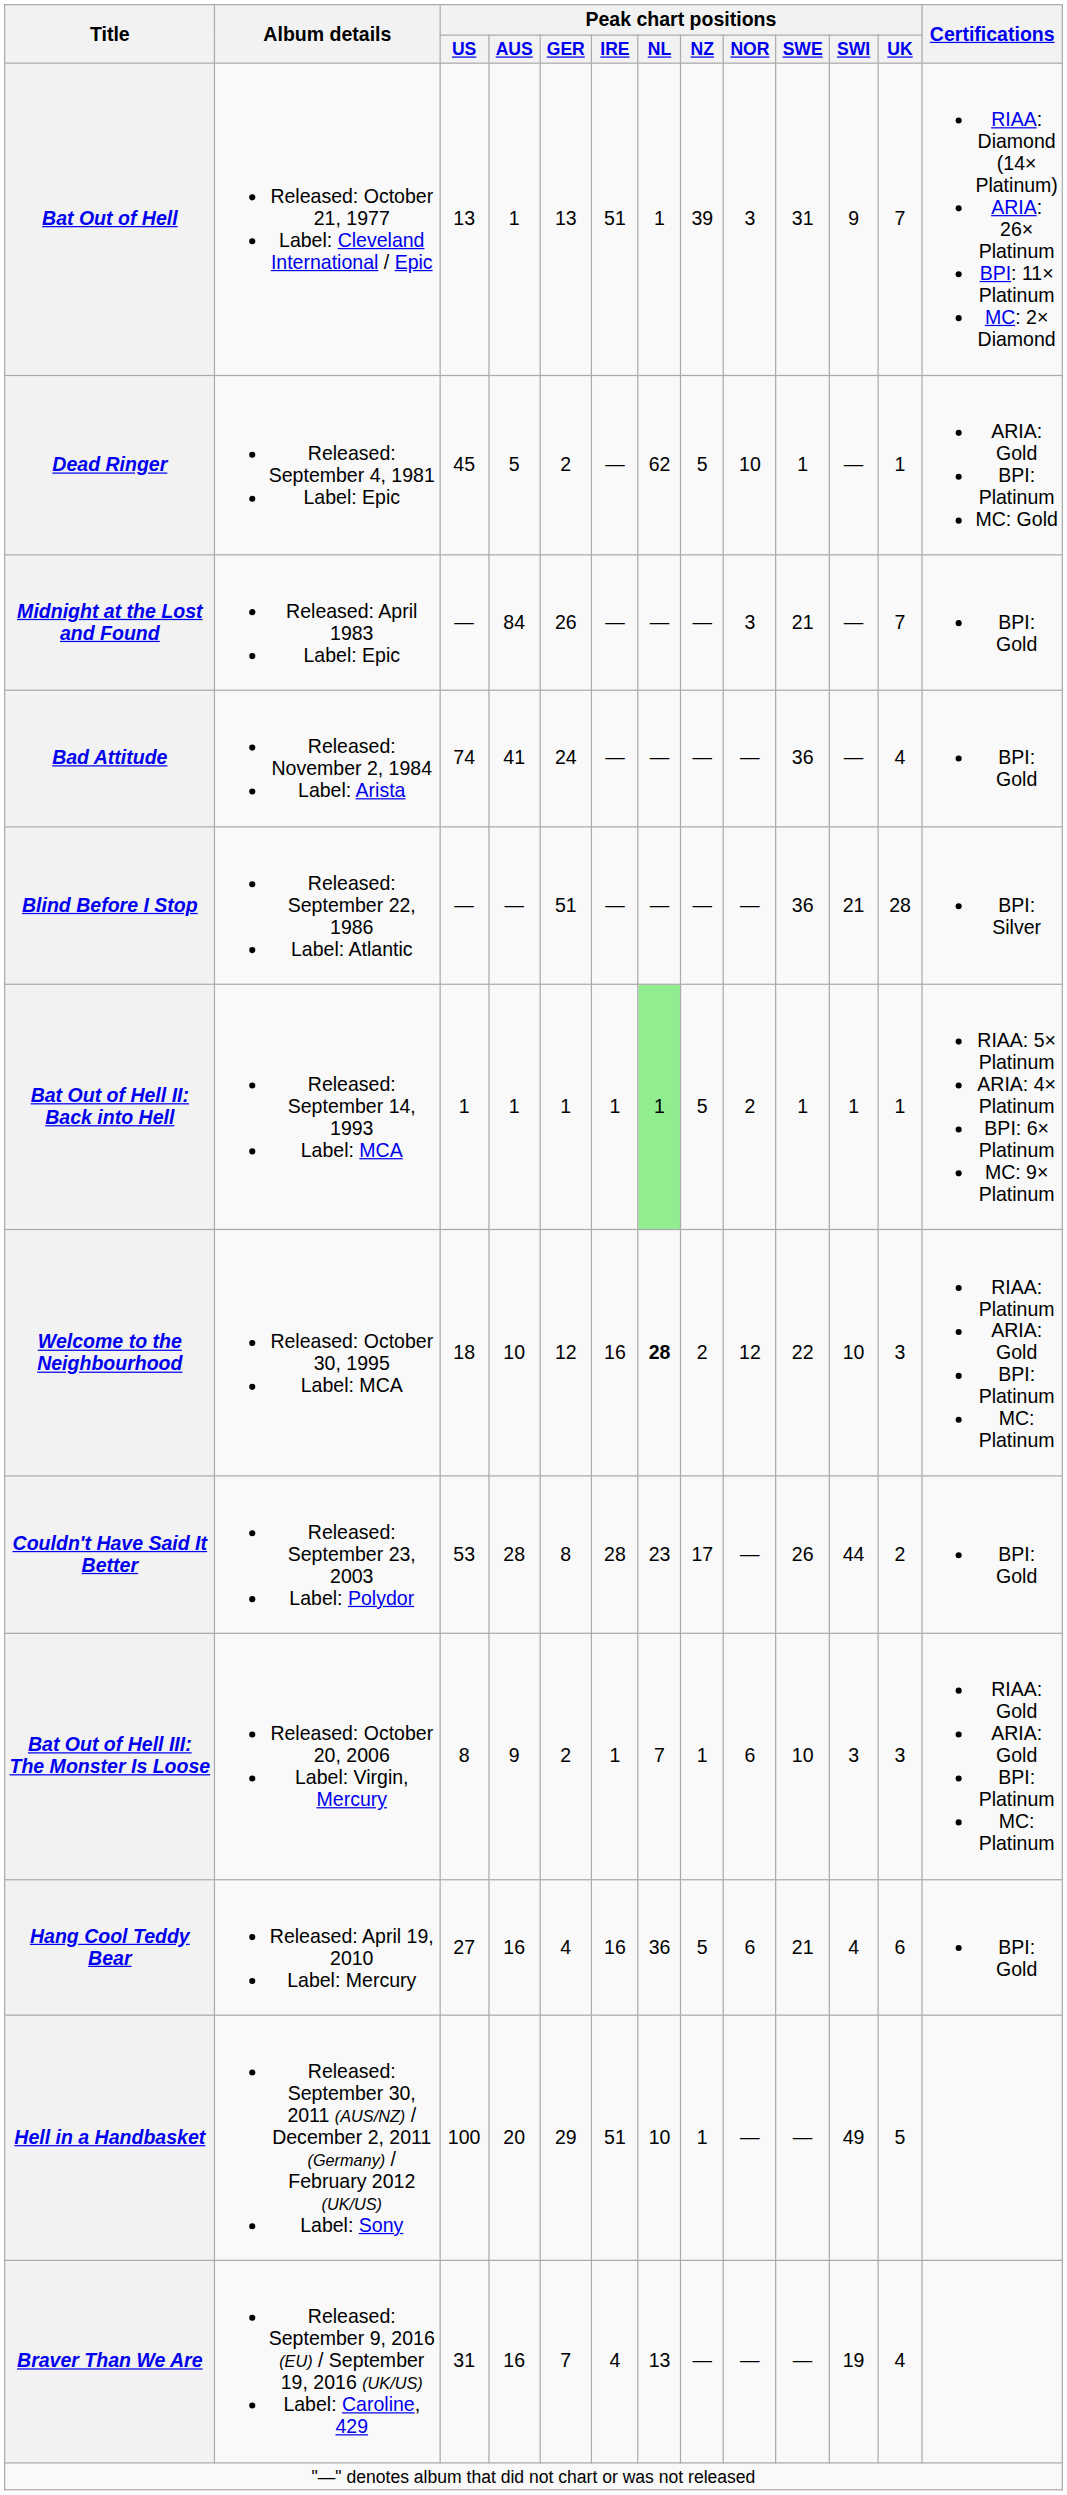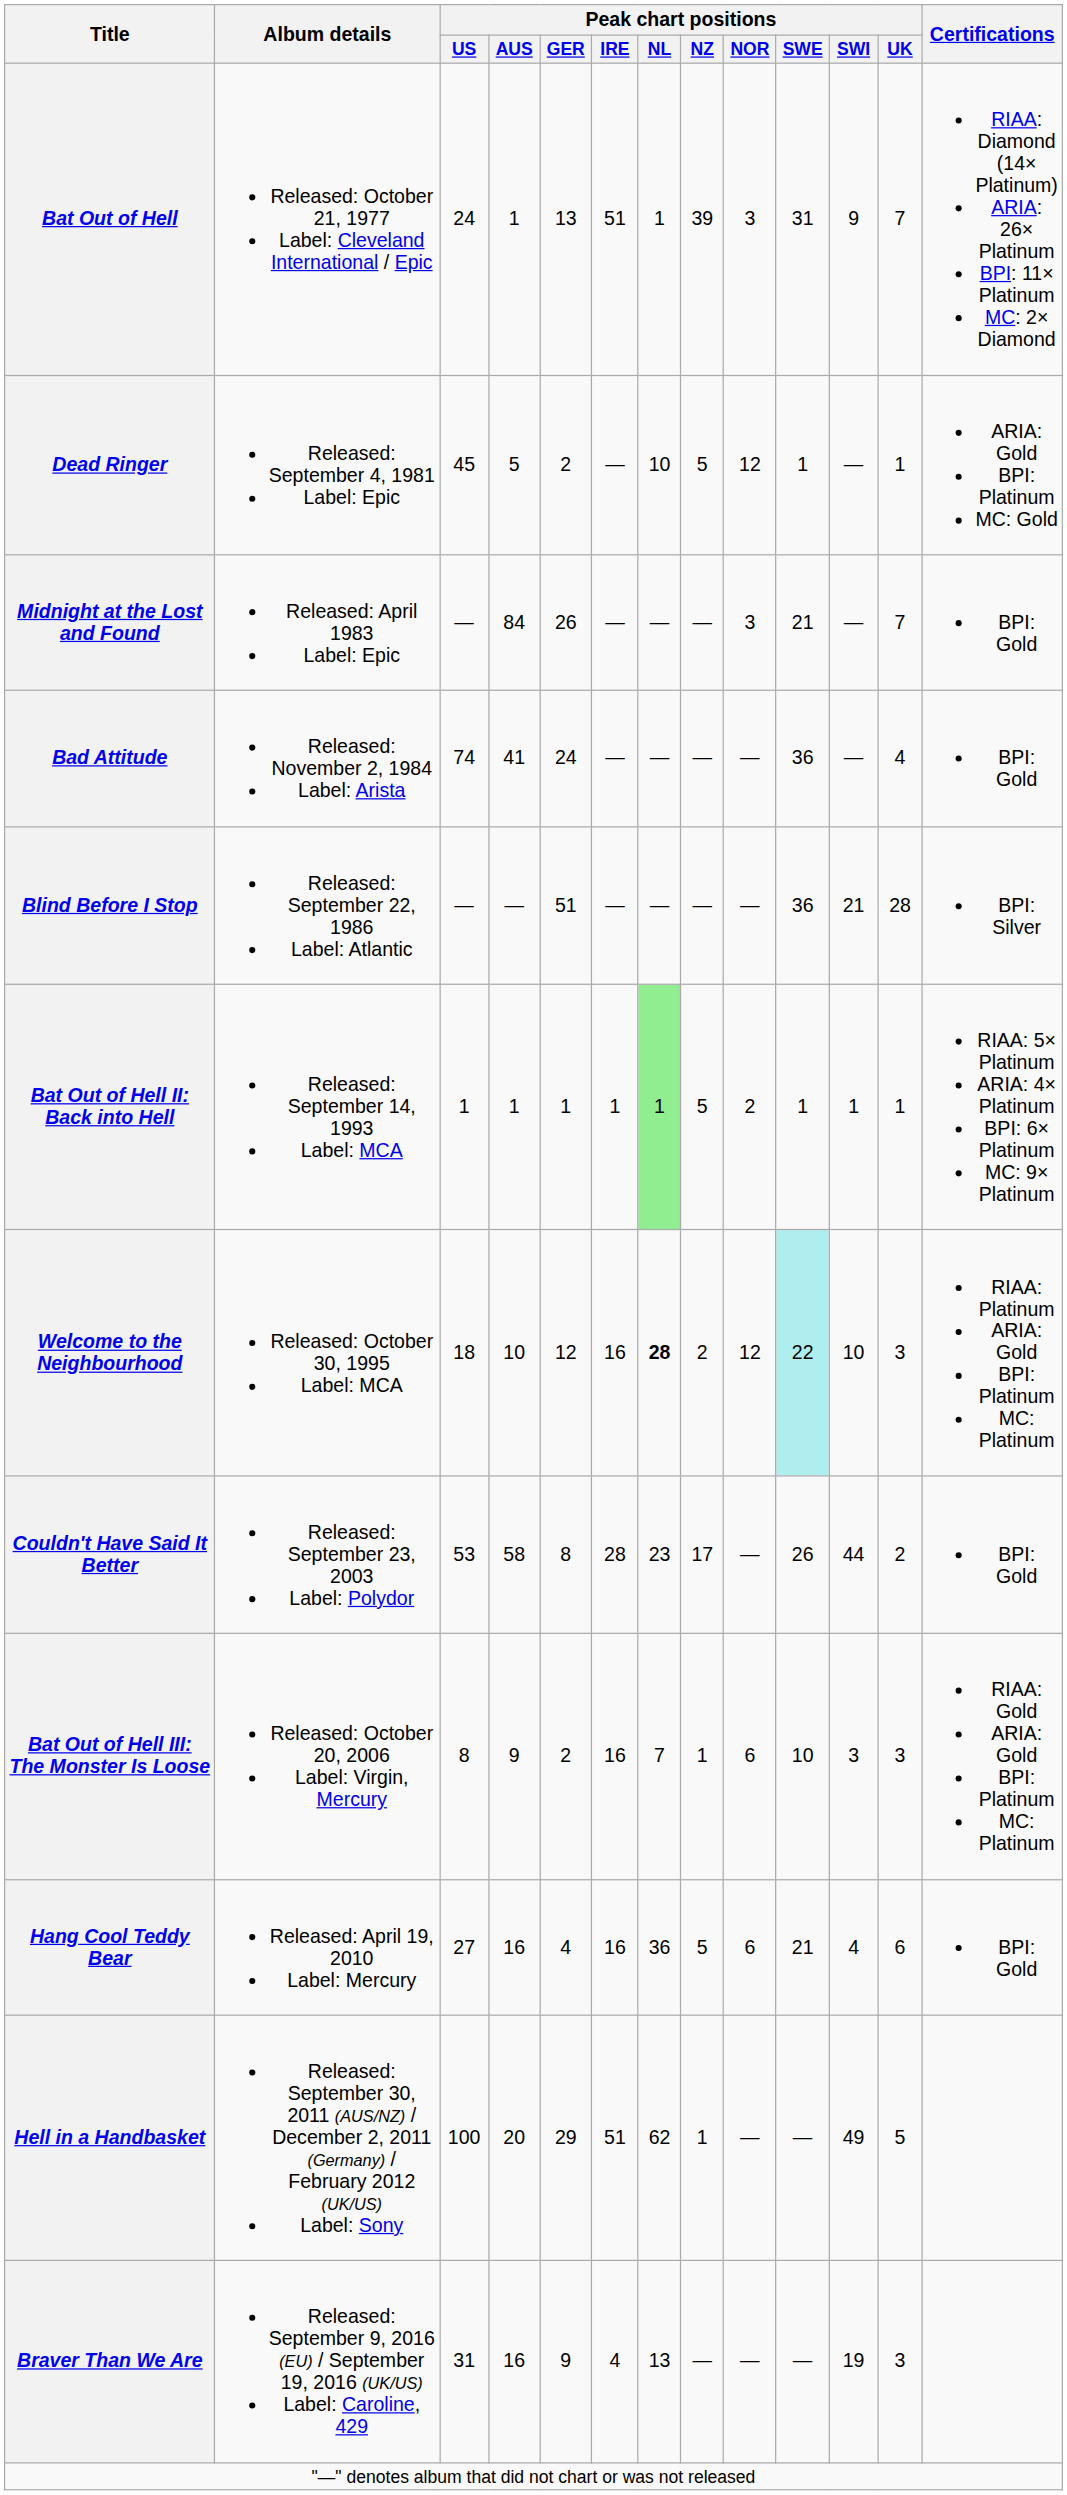 <table class="wikitable plainrowheaders" style="text-align:center;">
 <tr>
 <th scope="col" rowspan="2" style="width:15em;">Title</th>
 <th scope="col" rowspan="2" style="width:16em;">Album details</th>
 <th scope="col" colspan="10">Peak chart positions</th>
 <th scope="col" rowspan="2"><a href='#'>Certifications</a></th>
 </tr>
 <tr>
 <th scope="col" style="width:3em;font-size:90%;"><a href='#'>US</a><br></th>
 <th scope="col" style="width:3em;font-size:90%;"><a href='#'>AUS</a><br></th>
 <th scope="col" style="width:3em;font-size:90%;"><a href='#'>GER</a><br></th>
 <th scope="col" style="width:3em;font-size:90%;"><a href='#'>IRE</a><br></th>
 <th scope="col" style="width:3em;font-size:90%;"><a href='#'>NL</a><br></th>
 <th scope="col" style="width:3em;font-size:90%;"><a href='#'>NZ</a><br></th>
 <th scope="col" style="width:3em;font-size:90%;"><a href='#'>NOR</a><br></th>
 <th scope="col" style="width:3em;font-size:90%;"><a href='#'>SWE</a><br></th>
 <th scope="col" style="width:3em;font-size:90%;"><a href='#'>SWI</a><br></th>
 <th scope="col" style="width:3em;font-size:90%;"><a href='#'>UK</a><br></th>
 </tr>
 <tr>
 <th scope="row"><em><a href='#'>Bat Out of Hell</a></em></th>
 <td><br><ul><li>Released: October 21, 1977</li><li>Label: <a href='#'>Cleveland International</a> / <a href='#'>Epic</a></li></ul></td>
-<td>13</td>
+<td>24</td>
 <td>1</td>
 <td>13</td>
 <td>51</td>
 <td>1</td>
 <td>39</td>
 <td>3</td>
 <td>31</td>
 <td>9</td>
 <td>7</td>
 <td><br><ul><li><a href='#'>RIAA</a>: Diamond (14× Platinum)</li><li><a href='#'>ARIA</a>: 26× Platinum</li><li><a href='#'>BPI</a>: 11× Platinum</li><li><a href='#'>MC</a>: 2× Diamond</li></ul></td>
 </tr>
 <tr>
 <th scope="row"><em><a href='#'>Dead Ringer</a></em></th>
 <td><br><ul><li>Released: September 4, 1981</li><li>Label: Epic</li></ul></td>
 <td>45</td>
 <td>5</td>
 <td>2</td>
 <td>—</td>
-<td>62</td>
+<td>10</td>
 <td>5</td>
-<td>10</td>
+<td>12</td>
 <td>1</td>
 <td>—</td>
 <td>1</td>
 <td><br><ul><li>ARIA: Gold</li><li>BPI: Platinum</li><li>MC: Gold</li></ul></td>
 </tr>
 <tr>
 <th scope="row"><em><a href='#'>Midnight at the Lost and Found</a></em></th>
 <td><br><ul><li>Released: April 1983</li><li>Label: Epic</li></ul></td>
 <td>—</td>
 <td>84</td>
 <td>26</td>
 <td>—</td>
 <td>—</td>
 <td>—</td>
 <td>3</td>
 <td>21</td>
 <td>—</td>
 <td>7</td>
 <td><br><ul><li>BPI: Gold</li></ul></td>
 </tr>
 <tr>
 <th scope="row"><em><a href='#'>Bad Attitude</a></em></th>
 <td><br><ul><li>Released: November 2, 1984</li><li>Label: <a href='#'>Arista</a></li></ul></td>
 <td>74</td>
 <td>41</td>
 <td>24</td>
 <td>—</td>
 <td>—</td>
 <td>—</td>
 <td>—</td>
 <td>36</td>
 <td>—</td>
 <td>4</td>
 <td><br><ul><li>BPI: Gold</li></ul></td>
 </tr>
 <tr>
 <th scope="row"><em><a href='#'>Blind Before I Stop</a></em></th>
 <td><br><ul><li>Released: September 22, 1986</li><li>Label: Atlantic</li></ul></td>
 <td>—</td>
 <td>—</td>
 <td>51</td>
 <td>—</td>
 <td>—</td>
 <td>—</td>
 <td>—</td>
 <td>36</td>
 <td>21</td>
 <td>28</td>
 <td><br><ul><li>BPI: Silver</li></ul></td>
 </tr>
 <tr>
 <th scope="row"><em><a href='#'>Bat Out of Hell II: Back into Hell</a></em></th>
 <td><br><ul><li>Released: September 14, 1993</li><li>Label: <a href='#'>MCA</a></li></ul></td>
 <td>1</td>
 <td>1</td>
 <td>1</td>
 <td>1</td>
 <td style="background: lightgreen;">1</td>
 <td>5</td>
 <td>2</td>
 <td>1</td>
 <td>1</td>
 <td>1</td>
 <td><br><ul><li>RIAA: 5× Platinum</li><li>ARIA: 4× Platinum</li><li>BPI: 6× Platinum</li><li>MC: 9× Platinum</li></ul></td>
 </tr>
 <tr>
 <th scope="row"><em><a href='#'>Welcome to the Neighbourhood</a></em></th>
 <td><br><ul><li>Released: October 30, 1995</li><li>Label: MCA</li></ul></td>
 <td>18</td>
 <td>10</td>
 <td>12</td>
 <td>16</td>
 <td><strong>28</strong></td>
 <td>2</td>
 <td>12</td>
-<td>22</td>
+<td style="background: paleturquoise;">22</td>
 <td>10</td>
 <td>3</td>
 <td><br><ul><li>RIAA: Platinum</li><li>ARIA: Gold</li><li>BPI: Platinum</li><li>MC: Platinum</li></ul></td>
 </tr>
 <tr>
 <th scope="row"><em><a href='#'>Couldn't Have Said It Better</a></em></th>
 <td><br><ul><li>Released: September 23, 2003</li><li>Label: <a href='#'>Polydor</a></li></ul></td>
 <td>53</td>
-<td>28</td>
+<td>58</td>
 <td>8</td>
 <td>28</td>
 <td>23</td>
 <td>17</td>
 <td>—</td>
 <td>26</td>
 <td>44</td>
 <td>2</td>
 <td><br><ul><li>BPI: Gold</li></ul></td>
 </tr>
 <tr>
 <th scope="row"><em><a href='#'>Bat Out of Hell III: The Monster Is Loose</a></em></th>
 <td><br><ul><li>Released: October 20, 2006</li><li>Label: Virgin, <a href='#'>Mercury</a></li></ul></td>
 <td>8</td>
 <td>9</td>
 <td>2</td>
-<td>1</td>
+<td>16</td>
 <td>7</td>
 <td>1</td>
 <td>6</td>
 <td>10</td>
 <td>3</td>
 <td>3</td>
 <td><br><ul><li>RIAA: Gold</li><li>ARIA: Gold</li><li>BPI: Platinum</li><li>MC: Platinum</li></ul></td>
 </tr>
 <tr>
 <th scope="row"><em><a href='#'>Hang Cool Teddy Bear</a></em></th>
 <td><br><ul><li>Released: April 19, 2010</li><li>Label: Mercury</li></ul></td>
 <td>27</td>
 <td>16</td>
 <td>4</td>
 <td>16</td>
 <td>36</td>
 <td>5</td>
 <td>6</td>
 <td>21</td>
 <td>4</td>
 <td>6</td>
 <td><br><ul><li>BPI: Gold</li></ul></td>
 </tr>
 <tr>
 <th scope="row"><em><a href='#'>Hell in a Handbasket</a></em></th>
 <td><br><ul><li>Released: September 30, 2011 <small><em>(AUS/NZ)</em></small> / December 2, 2011 <small><em>(Germany)</em></small> / February 2012 <small><em>(UK/US)</em></small></li><li>Label: <a href='#'>Sony</a></li></ul></td>
 <td>100</td>
 <td>20</td>
 <td>29</td>
 <td>51</td>
-<td>10</td>
+<td>62</td>
 <td>1</td>
 <td>—</td>
 <td>—</td>
 <td>49</td>
 <td>5</td>
 <td></td>
 </tr>
 <tr>
 <th scope="row"><em><a href='#'>Braver Than We Are</a></em></th>
 <td><br><ul><li>Released: September 9, 2016 <small><em>(EU)</em></small> / September 19, 2016 <small><em>(UK/US)</em></small></li><li>Label: <a href='#'>Caroline</a>, <a href='#'>429</a></li></ul></td>
 <td>31</td>
 <td>16</td>
-<td>7</td>
+<td>9</td>
 <td>4</td>
 <td>13</td>
 <td>—</td>
 <td>—</td>
 <td>—</td>
 <td>19</td>
-<td>4</td>
+<td>3</td>
 <td></td>
 </tr>
 <tr>
 <td colspan="13" style="font-size:90%">"—" denotes album that did not chart or was not released</td>
 </tr>
 </table>
